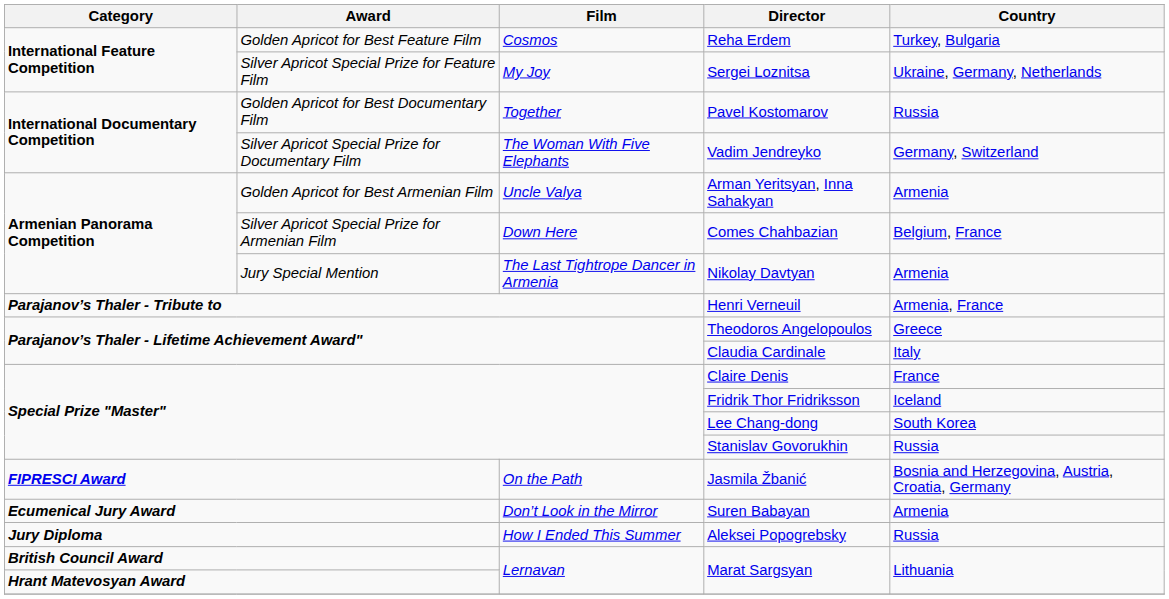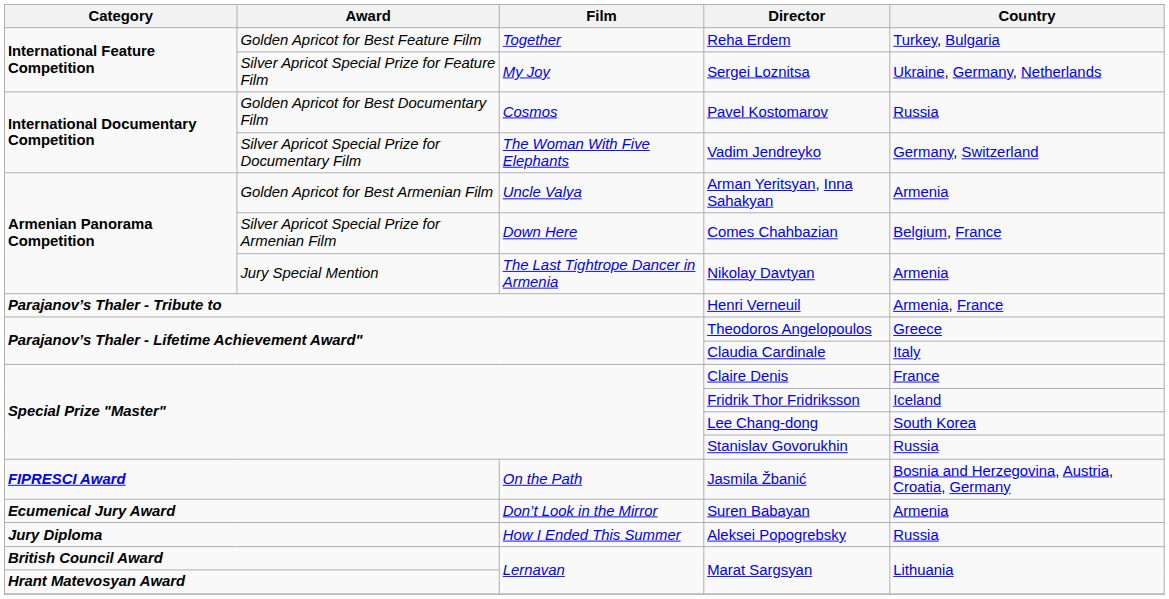 <table class="wikitable sortable">
 <tr>
 <th>Category</th>
 <th>Award</th>
 <th>Film</th>
 <th>Director</th>
 <th>Country</th>
 </tr>
 <tr>
 <td rowspan="2"><strong>International Feature Competition</strong></td>
 <td><em>Golden Apricot for Best Feature Film</em></td>
-<td><em><a href='#'>Cosmos</a></em></td>
+<td><em><a href='#'>Together</a></em></td>
 <td><a href='#'>Reha Erdem</a></td>
 <td> <a href='#'>Turkey</a>,  <a href='#'>Bulgaria</a></td>
 </tr>
 <tr>
 <td><em>Silver Apricot Special Prize for Feature Film</em></td>
 <td><em><a href='#'>My Joy</a></em></td>
 <td><a href='#'>Sergei Loznitsa</a></td>
 <td> <a href='#'>Ukraine</a>,  <a href='#'>Germany</a>,  <a href='#'>Netherlands</a></td>
 </tr>
 <tr>
 <td rowspan="2"><strong>International Documentary Competition</strong></td>
 <td><em>Golden Apricot for Best Documentary Film</em></td>
-<td><em><a href='#'>Together</a></em></td>
+<td><em><a href='#'>Cosmos</a></em></td>
 <td><a href='#'>Pavel Kostomarov</a></td>
 <td> <a href='#'>Russia</a></td>
 </tr>
 <tr>
 <td><em>Silver Apricot Special Prize for Documentary Film</em></td>
 <td><em><a href='#'>The Woman With Five Elephants</a></em></td>
 <td><a href='#'>Vadim Jendreyko</a></td>
 <td> <a href='#'>Germany</a>,  <a href='#'>Switzerland</a></td>
 </tr>
 <tr>
 <td rowspan="3"><strong>Armenian Panorama Competition</strong></td>
 <td><em>Golden Apricot for Best Armenian Film</em></td>
 <td><em><a href='#'>Uncle Valya</a></em></td>
 <td><a href='#'>Arman Yeritsyan</a>, <a href='#'>Inna Sahakyan</a></td>
 <td> <a href='#'>Armenia</a></td>
 </tr>
 <tr>
 <td><em>Silver Apricot Special Prize for Armenian Film</em></td>
 <td><em><a href='#'>Down Here</a></em></td>
 <td><a href='#'>Comes Chahbazian</a></td>
 <td> <a href='#'>Belgium</a>,  <a href='#'>France</a></td>
 </tr>
 <tr>
 <td><em>Jury Special Mention</em></td>
 <td><em><a href='#'>The Last Tightrope Dancer in Armenia</a></em></td>
 <td><a href='#'>Nikolay Davtyan</a></td>
 <td> <a href='#'>Armenia</a></td>
 </tr>
 <tr>
 <td colspan="3"><strong><em>Parajanov’s Thaler - Tribute to</em></strong></td>
 <td><a href='#'>Henri Verneuil</a></td>
 <td> <a href='#'>Armenia</a>,  <a href='#'>France</a></td>
 </tr>
 <tr>
 <td rowspan="2" colspan="3"><strong><em>Parajanov’s Thaler - Lifetime Achievement Award"</em></strong></td>
 <td><a href='#'>Theodoros Angelopoulos</a></td>
 <td> <a href='#'>Greece</a></td>
 </tr>
 <tr>
 <td><a href='#'>Claudia Cardinale</a></td>
 <td> <a href='#'>Italy</a></td>
 </tr>
 <tr>
 <td rowspan="4" colspan="3"><strong><em>Special Prize "Master"</em></strong></td>
 <td><a href='#'>Claire Denis</a></td>
 <td> <a href='#'>France</a></td>
 </tr>
 <tr>
 <td><a href='#'>Fridrik Thor Fridriksson</a></td>
 <td> <a href='#'>Iceland</a></td>
 </tr>
 <tr>
 <td><a href='#'>Lee Chang-dong</a></td>
 <td> <a href='#'>South Korea</a></td>
 </tr>
 <tr>
 <td><a href='#'>Stanislav Govorukhin</a></td>
 <td> <a href='#'>Russia</a></td>
 </tr>
 <tr>
 <td colspan="2"><strong><em><a href='#'>FIPRESCI Award</a></em></strong></td>
 <td><em><a href='#'>On the Path</a></em></td>
 <td><a href='#'>Jasmila Žbanić</a></td>
 <td> <a href='#'>Bosnia and Herzegovina</a>,  <a href='#'>Austria</a>,   <a href='#'>Croatia</a>,   <a href='#'>Germany</a></td>
 </tr>
 <tr>
 <td colspan="2"><strong><em>Ecumenical Jury Award</em></strong></td>
 <td><em><a href='#'>Don’t Look in the Mirror</a></em></td>
 <td><a href='#'>Suren Babayan</a></td>
 <td> <a href='#'>Armenia</a></td>
 </tr>
 <tr>
 <td colspan="2"><strong><em>Jury Diploma</em></strong></td>
 <td><em><a href='#'>How I Ended This Summer</a></em></td>
 <td><a href='#'>Aleksei Popogrebsky</a></td>
 <td> <a href='#'>Russia</a></td>
 </tr>
 <tr>
 <td colspan="2"><strong><em>British Council Award</em></strong></td>
 <td rowspan="2"><em><a href='#'>Lernavan</a></em></td>
 <td rowspan="2"><a href='#'>Marat Sargsyan</a></td>
 <td rowspan="2"> <a href='#'>Lithuania</a></td>
 </tr>
 <tr>
 <td colspan="2"><strong><em>Hrant Matevosyan Award</em></strong></td>
 </tr>
 <tr>
 </tr>
 </table>
